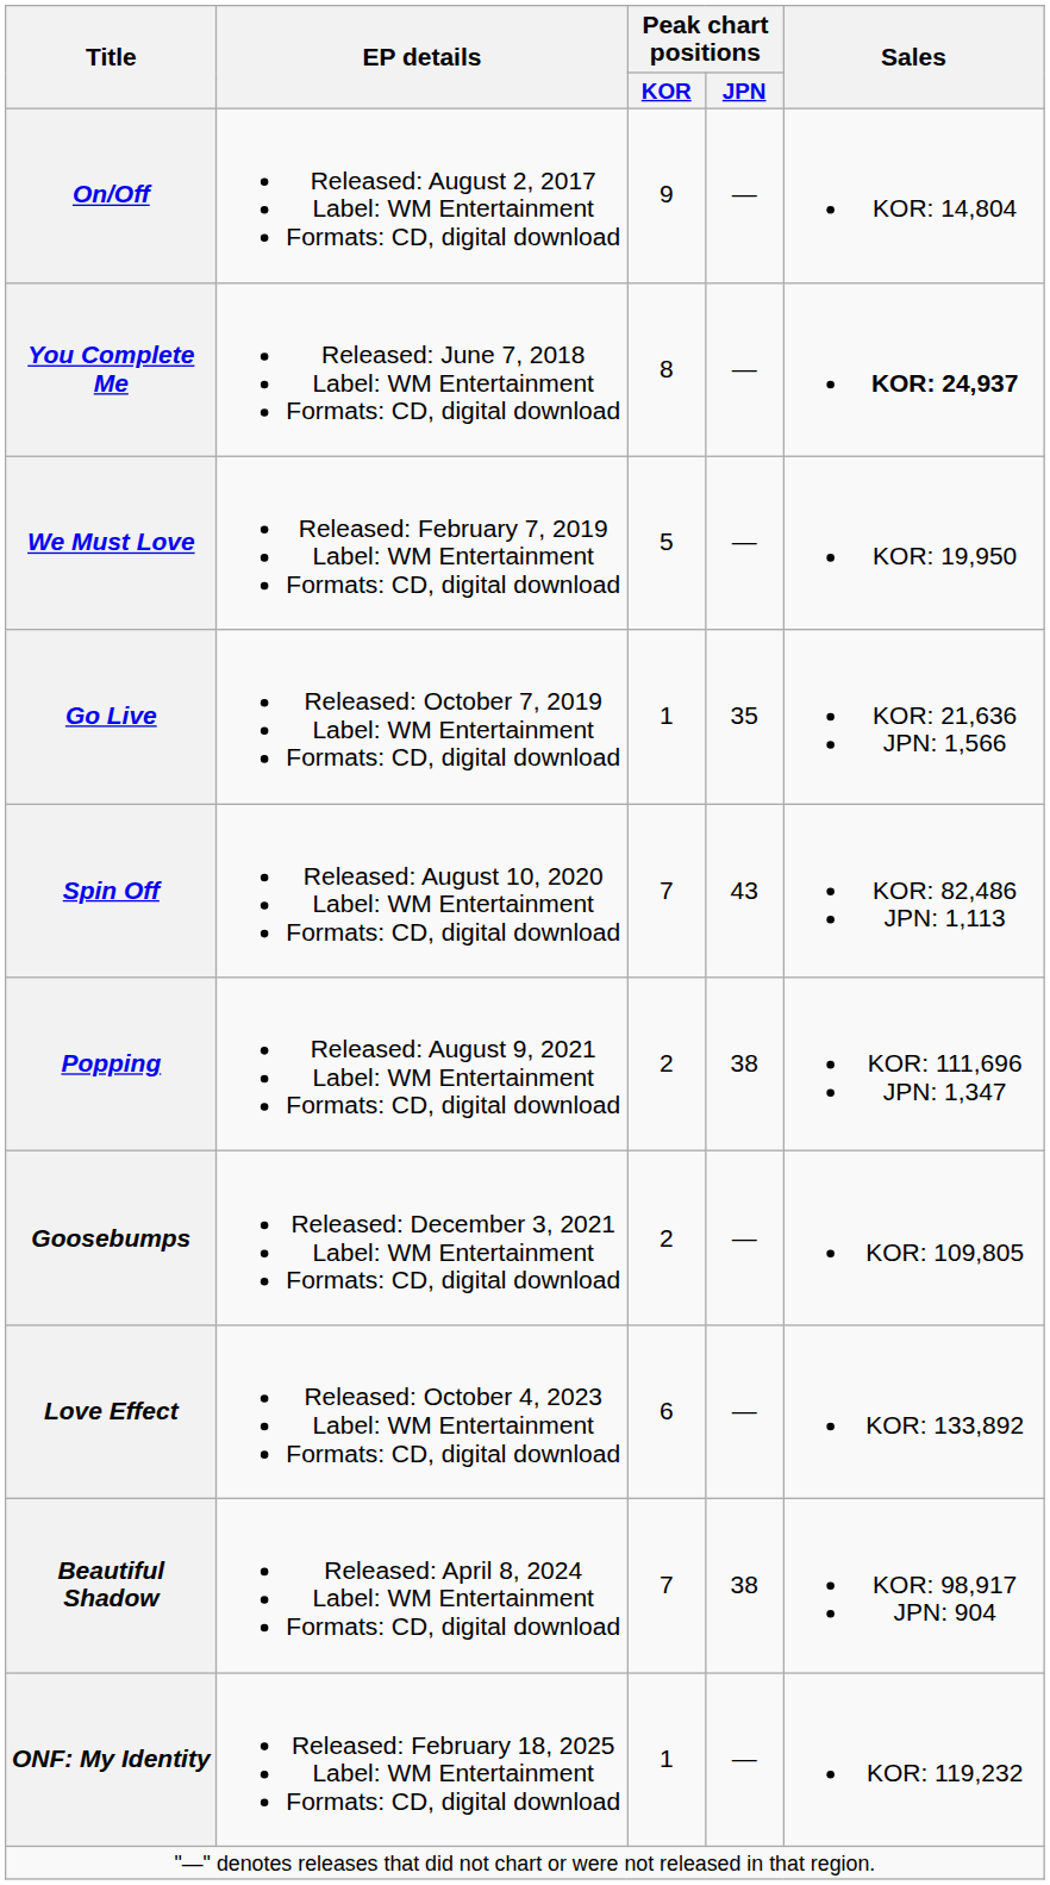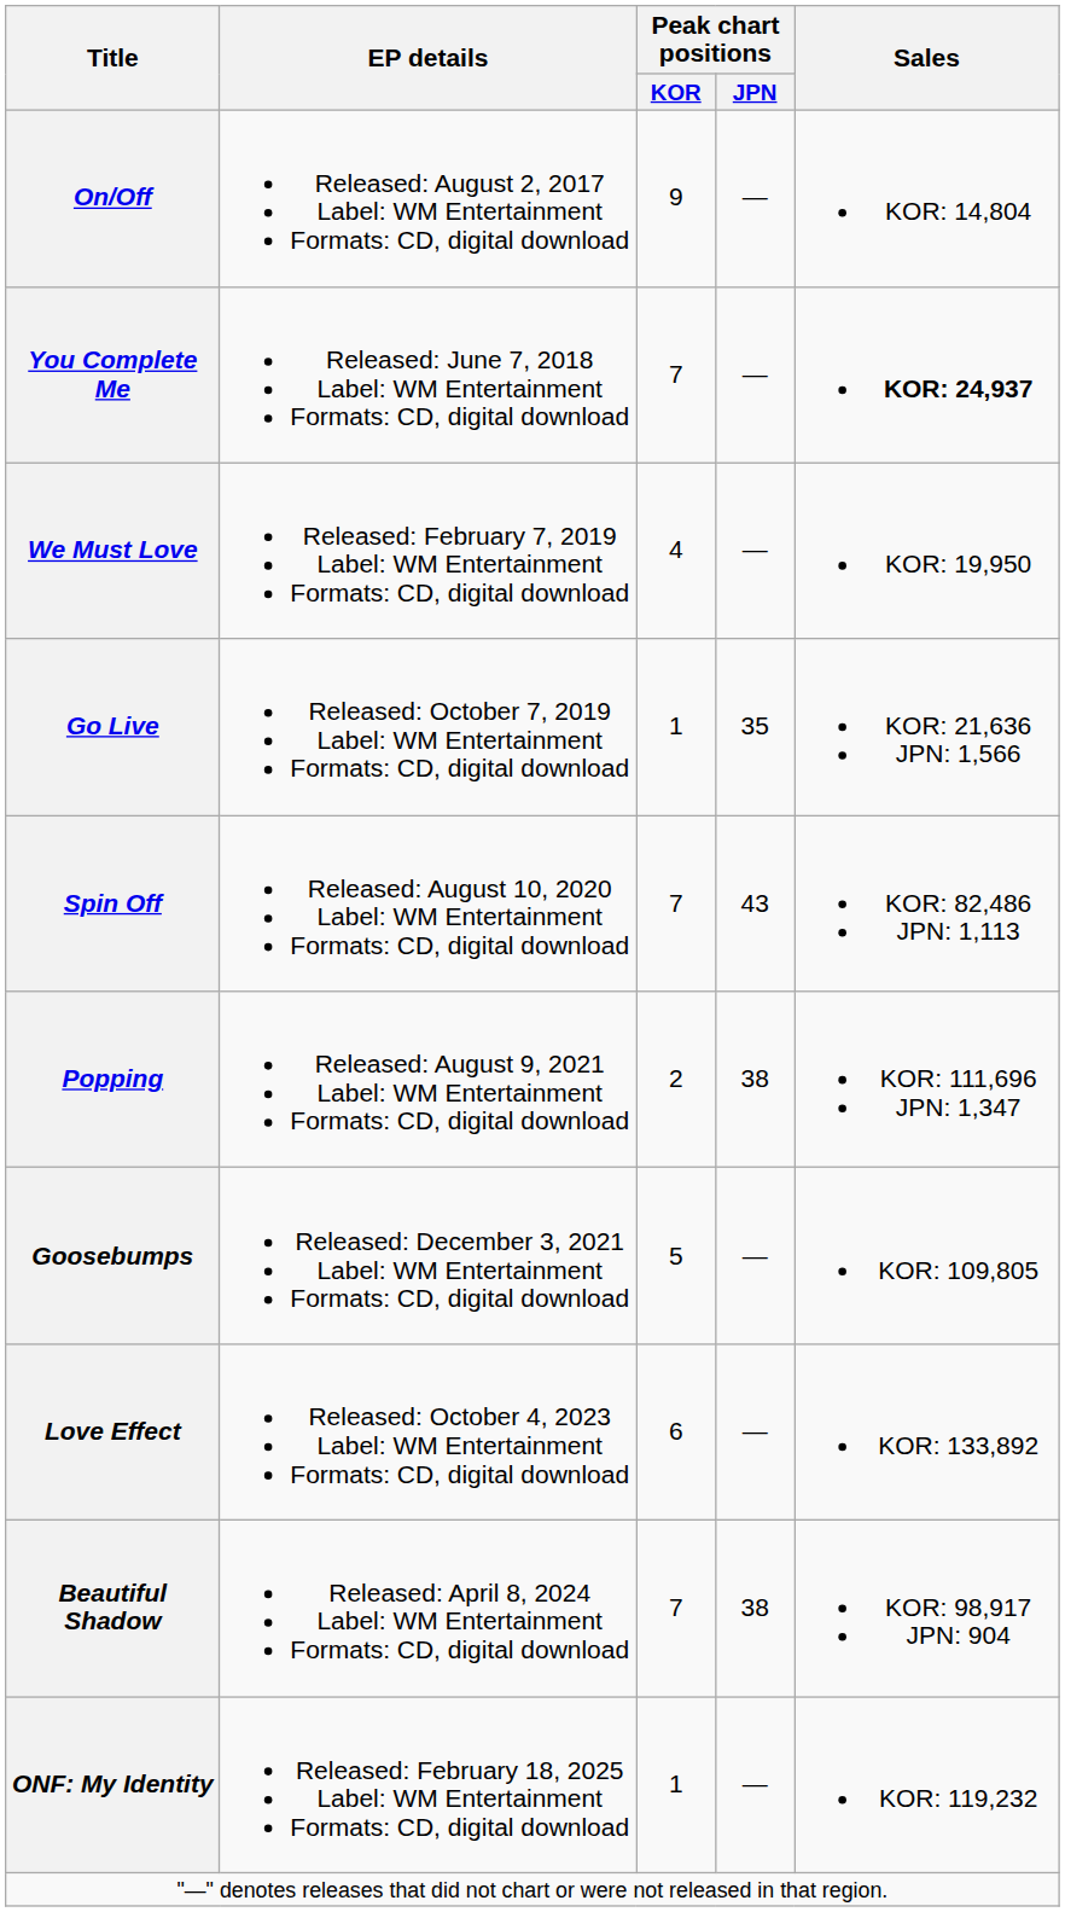 <table class="wikitable plainrowheaders" style="text-align:center">
 <tr>
 <th scope="col" rowspan="2" style="width:8em">Title</th>
 <th scope="col" rowspan="2" style="width:16em">EP details</th>
 <th scope="col" colspan="2" style="width:4em">Peak chart positions</th>
 <th scope="col" rowspan="2" style="width:10em">Sales</th>
 </tr>
 <tr>
 <th scope="col" style="width:3em;font-size:90%"><a href='#'>KOR</a><br></th>
 <th scope="col" style="width:3em;font-size:90%"><a href='#'>JPN</a><br></th>
 </tr>
 <tr>
 <th scope="row"><em><a href='#'>On/Off</a></em></th>
 <td><br><ul><li>Released: August 2, 2017</li><li>Label: WM Entertainment</li><li>Formats: CD, digital download</li></ul></td>
 <td>9</td>
 <td>—</td>
 <td><br><ul><li>KOR: 14,804</li></ul></td>
 </tr>
 <tr>
 <th scope="row"><em><a href='#'>You Complete Me</a></em></th>
 <td><br><ul><li>Released: June 7, 2018</li><li>Label: WM Entertainment</li><li>Formats: CD, digital download</li></ul></td>
-<td>8</td>
+<td>7</td>
 <td>—</td>
 <td><strong><br><ul><li>KOR: 24,937</li></ul></strong></td>
 </tr>
 <tr>
 <th scope="row"><em><a href='#'>We Must Love</a></em></th>
 <td><br><ul><li>Released: February 7, 2019</li><li>Label: WM Entertainment</li><li>Formats: CD, digital download</li></ul></td>
-<td>5</td>
+<td>4</td>
 <td>—</td>
 <td><br><ul><li>KOR: 19,950</li></ul></td>
 </tr>
 <tr>
 <th scope="row"><em><a href='#'>Go Live</a></em></th>
 <td><br><ul><li>Released: October 7, 2019</li><li>Label: WM Entertainment</li><li>Formats: CD, digital download</li></ul></td>
 <td>1</td>
 <td>35</td>
 <td><br><ul><li>KOR: 21,636</li><li>JPN: 1,566</li></ul></td>
 </tr>
 <tr>
 <th scope="row"><em><a href='#'>Spin Off</a></em></th>
 <td><br><ul><li>Released: August 10, 2020</li><li>Label: WM Entertainment</li><li>Formats: CD, digital download</li></ul></td>
 <td>7</td>
 <td>43</td>
 <td><br><ul><li>KOR: 82,486</li><li>JPN: 1,113</li></ul></td>
 </tr>
 <tr>
 <th scope="row"><em><a href='#'>Popping</a></em></th>
 <td><br><ul><li>Released: August 9, 2021</li><li>Label: WM Entertainment</li><li>Formats: CD, digital download</li></ul></td>
 <td>2</td>
 <td>38</td>
 <td><br><ul><li>KOR: 111,696</li><li>JPN: 1,347</li></ul></td>
 </tr>
 <tr>
 <th scope="row"><em>Goosebumps</em></th>
 <td><br><ul><li>Released: December 3, 2021</li><li>Label: WM Entertainment</li><li>Formats: CD, digital download</li></ul></td>
-<td>2</td>
+<td>5</td>
 <td>—</td>
 <td><br><ul><li>KOR: 109,805</li></ul></td>
 </tr>
 <tr>
 <th scope="row"><em>Love Effect</em></th>
 <td><br><ul><li>Released: October 4, 2023</li><li>Label: WM Entertainment</li><li>Formats: CD, digital download</li></ul></td>
 <td>6</td>
 <td>—</td>
 <td><br><ul><li>KOR: 133,892</li></ul></td>
 </tr>
 <tr>
 <th scope="row"><em>Beautiful Shadow</em></th>
 <td><br><ul><li>Released: April 8, 2024</li><li>Label: WM Entertainment</li><li>Formats: CD, digital download</li></ul></td>
 <td>7</td>
 <td>38</td>
 <td><br><ul><li>KOR: 98,917</li><li>JPN: 904</li></ul></td>
 </tr>
 <tr>
 <th scope="row"><em>ONF: My Identity</em></th>
 <td><br><ul><li>Released: February 18, 2025</li><li>Label: WM Entertainment</li><li>Formats: CD, digital download</li></ul></td>
 <td>1</td>
 <td>—</td>
 <td><br><ul><li>KOR: 119,232</li></ul></td>
 </tr>
 <tr>
 <td colspan="5" style="font-size:85%">"—" denotes releases that did not chart or were not released in that region.</td>
 </tr>
 </table>
